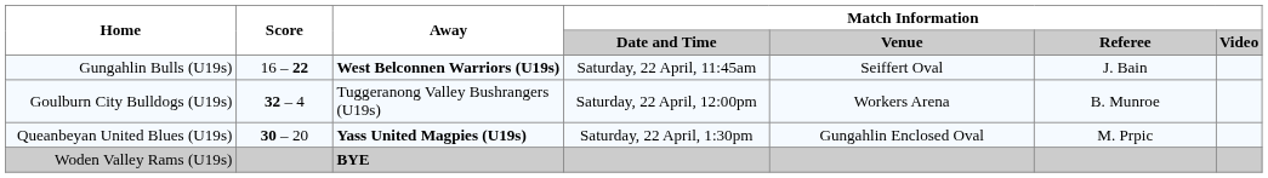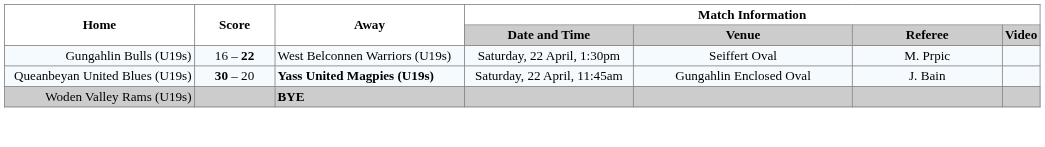 <table border="1" cellpadding="3" cellspacing="0" width="100%" style="border-collapse:collapse;  text-align:center;">
 <tr>
 <th rowspan="2" width="19%">Home</th>
 <th rowspan="2" width="8%">Score</th>
 <th rowspan="2" width="19%">Away</th>
 <th colspan="4">Match Information</th>
 </tr>
 <tr style="background:#CCCCCC">
 <th width="17%">Date and Time</th>
 <th width="22%">Venue</th>
 <th width="50%">Referee</th>
 <th>Video</th>
 </tr>
 <tr style="text-align:center; background:#f5faff;">
 <td align="right">Gungahlin Bulls (U19s) </td>
 <td>16 – <strong>22</strong></td>
-<td align="left"><strong> West Belconnen Warriors (U19s)</strong></td>
-<td>Saturday, 22 April, 11:45am</td>
+<td align="left"> West Belconnen Warriors (U19s)</td>
+<td>Saturday, 22 April, 1:30pm</td>
 <td>Seiffert Oval</td>
-<td>J. Bain</td>
-<td></td>
-</tr>
-<tr style="text-align:center; background:#f5faff;">
-<td align="right">Goulburn City Bulldogs (U19s) </td>
-<td><strong>32</strong> – 4</td>
-<td align="left"> Tuggeranong Valley Bushrangers (U19s)</td>
-<td>Saturday, 22 April, 12:00pm</td>
-<td>Workers Arena</td>
-<td>B. Munroe</td>
+<td>M. Prpic</td>
 <td></td>
 </tr>
 <tr style="text-align:center; background:#f5faff;">
 <td align="right">Queanbeyan United Blues (U19s) </td>
 <td><strong>30</strong> – 20</td>
 <td align="left"><strong> Yass United Magpies (U19s)</strong></td>
-<td>Saturday, 22 April, 1:30pm</td>
+<td>Saturday, 22 April, 11:45am</td>
 <td>Gungahlin Enclosed Oval</td>
-<td>M. Prpic</td>
+<td>J. Bain</td>
 <td></td>
 </tr>
 <tr style="text-align:center; background:#CCCCCC;">
 <td align="right">Woden Valley Rams (U19s) </td>
 <td></td>
 <td align="left"><strong>BYE</strong></td>
 <td></td>
 <td></td>
 <td></td>
 <td></td>
 </tr>
 </table>
